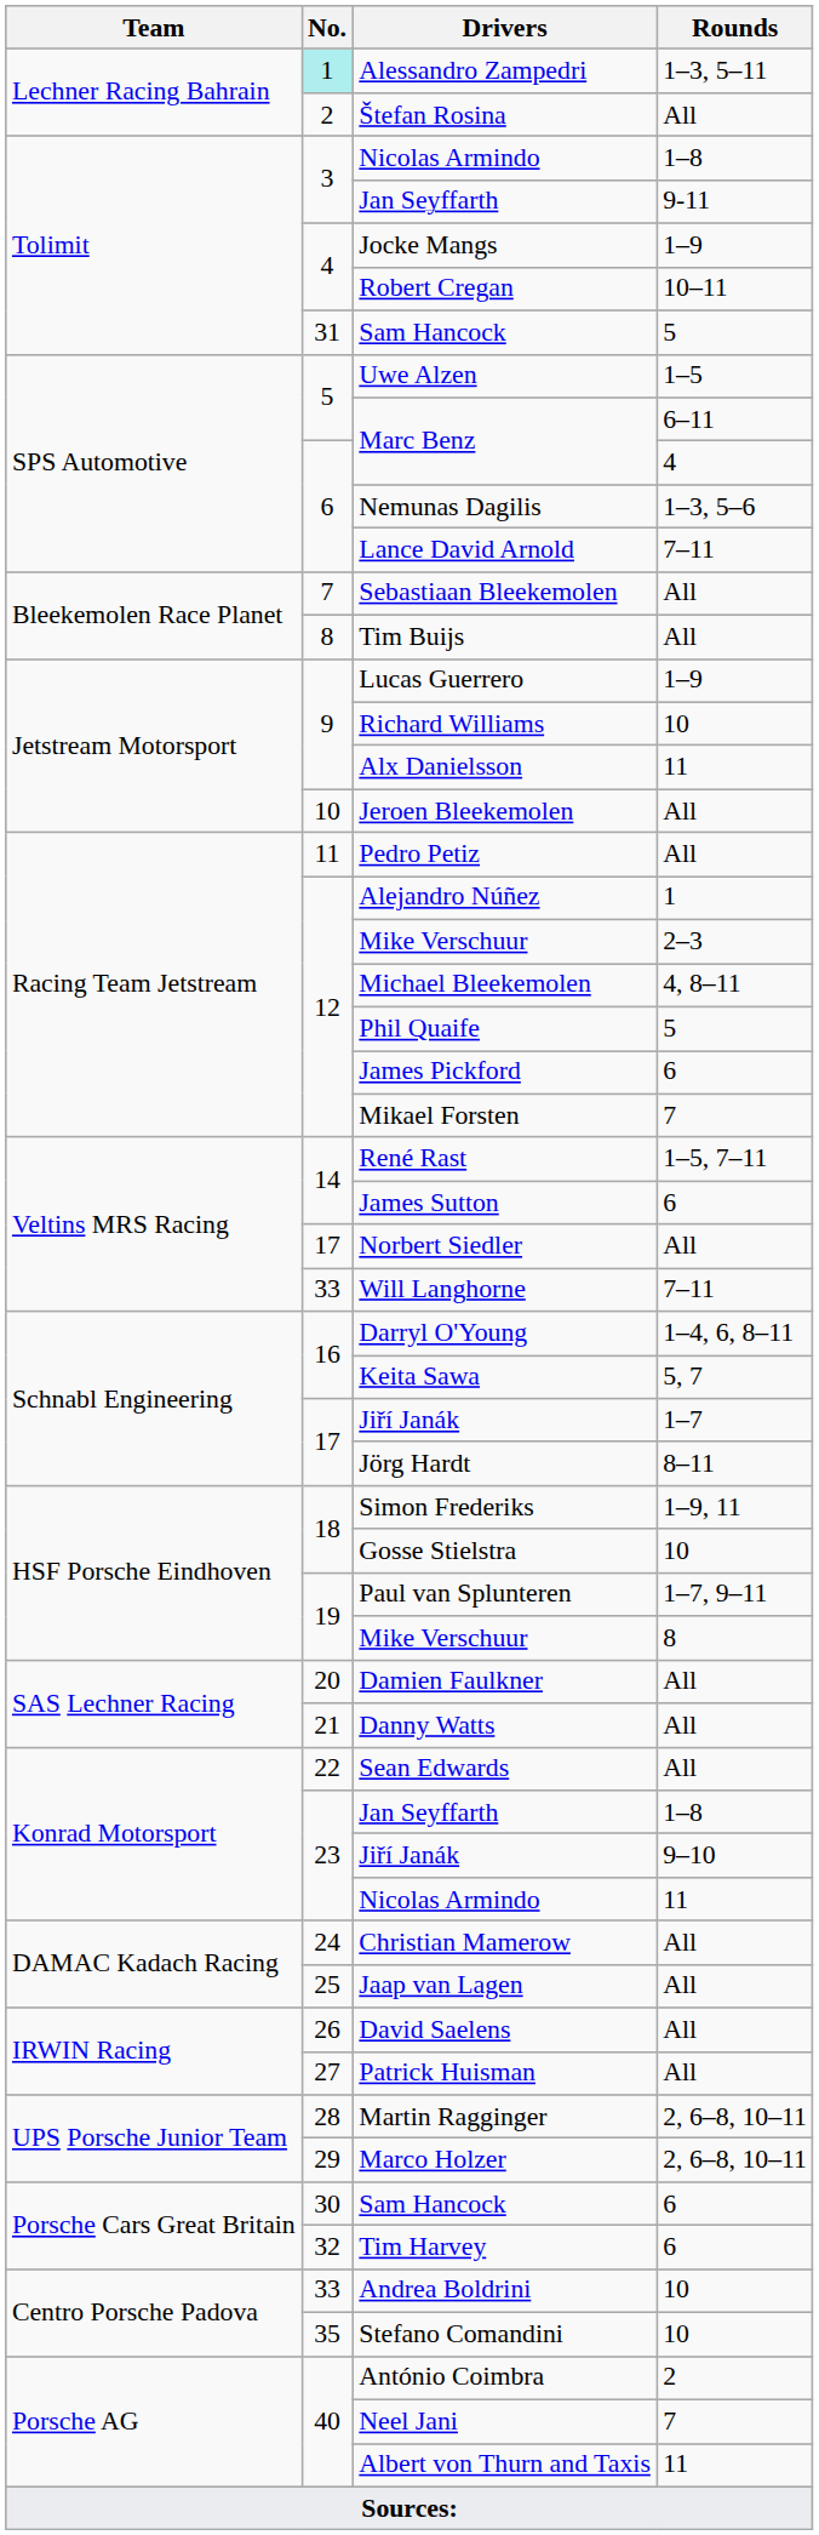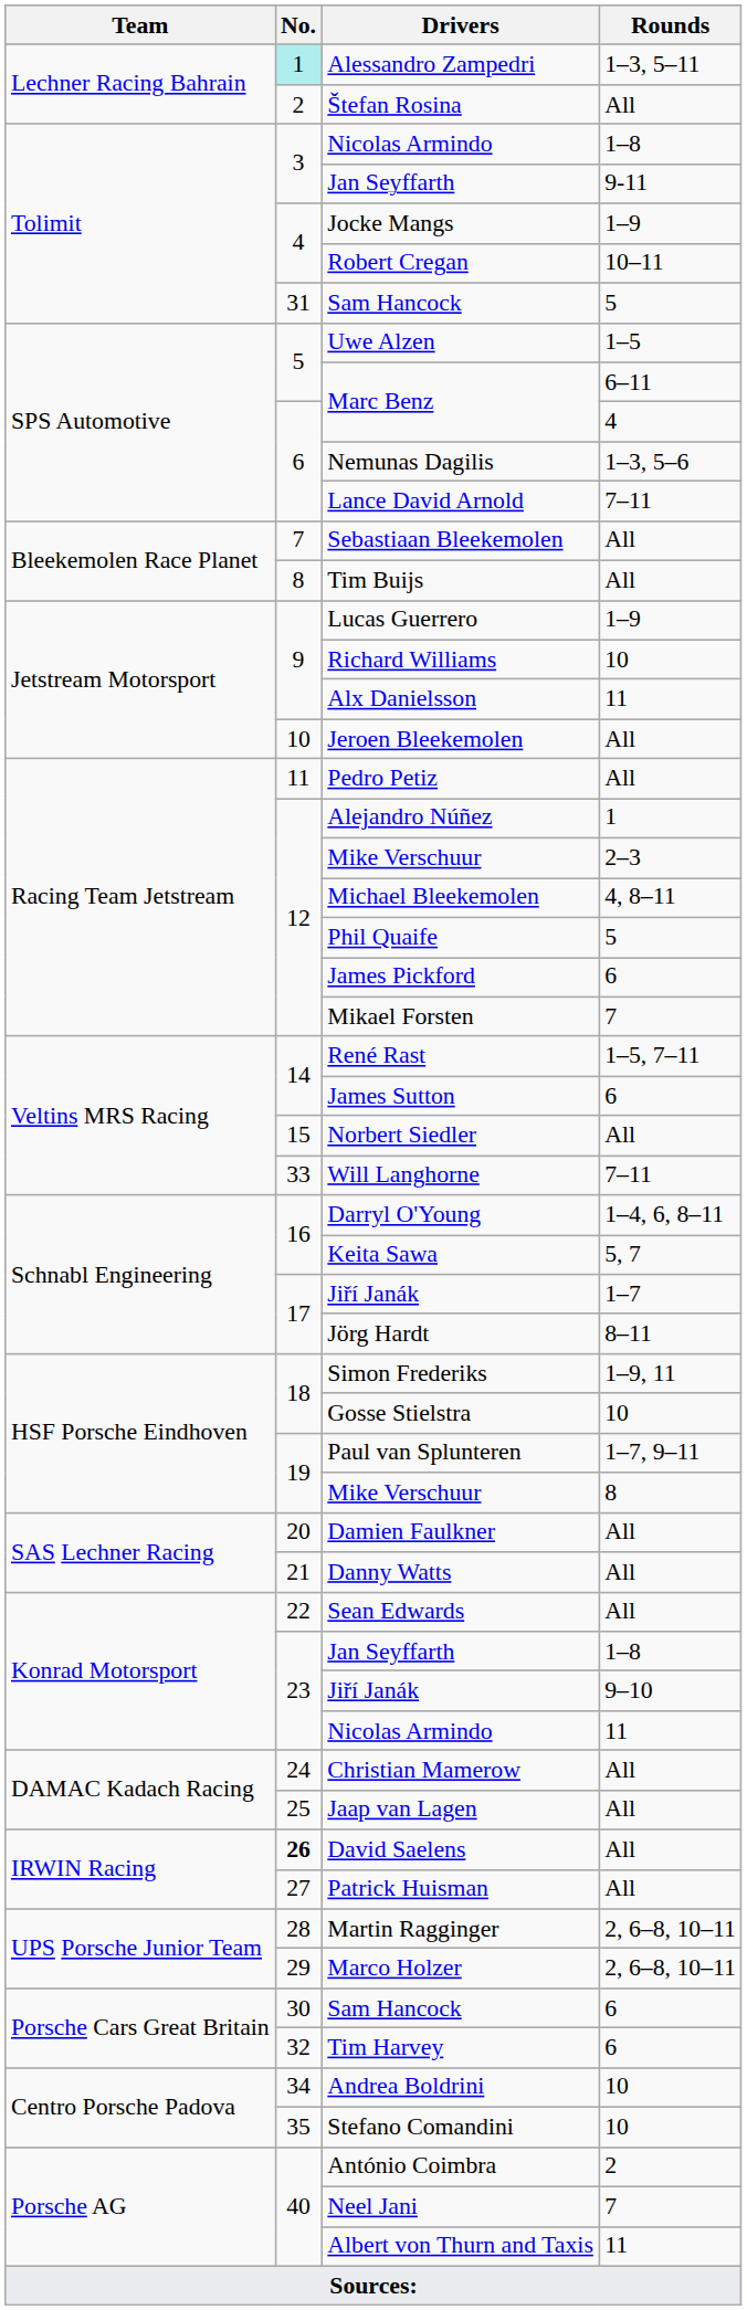 <table class="wikitable" style="font-size: 85%;">
 <tr>
 <th>Team</th>
 <th>No.</th>
 <th>Drivers</th>
 <th>Rounds</th>
 </tr>
 <tr>
 <td rowspan=2> <a href='#'>Lechner Racing Bahrain</a></td>
 <td align="center" style="background: paleturquoise;">1</td>
 <td> <a href='#'>Alessandro Zampedri</a></td>
 <td>1–3, 5–11</td>
 </tr>
 <tr>
 <td align="center">2</td>
 <td> <a href='#'>Štefan Rosina</a></td>
 <td>All</td>
 </tr>
 <tr>
 <td rowspan=5> <a href='#'>Tolimit</a></td>
 <td align="center" rowspan=2>3</td>
 <td> <a href='#'>Nicolas Armindo</a></td>
 <td>1–8</td>
 </tr>
 <tr>
 <td> <a href='#'>Jan Seyffarth</a></td>
 <td>9-11</td>
 </tr>
 <tr>
 <td align="center" rowspan=2>4</td>
 <td> Jocke Mangs</td>
 <td>1–9</td>
 </tr>
 <tr>
 <td> <a href='#'>Robert Cregan</a></td>
 <td>10–11</td>
 </tr>
 <tr>
 <td align="center">31</td>
 <td> <a href='#'>Sam Hancock</a></td>
 <td>5</td>
 </tr>
 <tr>
 <td rowspan=5> SPS Automotive</td>
 <td align="center" rowspan=2>5</td>
 <td> <a href='#'>Uwe Alzen</a></td>
 <td>1–5</td>
 </tr>
 <tr>
 <td rowspan=2> <a href='#'>Marc Benz</a></td>
 <td>6–11</td>
 </tr>
 <tr>
 <td align="center" rowspan=3>6</td>
 <td>4</td>
 </tr>
 <tr>
 <td> Nemunas Dagilis</td>
 <td>1–3, 5–6</td>
 </tr>
 <tr>
 <td> <a href='#'>Lance David Arnold</a></td>
 <td>7–11</td>
 </tr>
 <tr>
 <td rowspan=2> Bleekemolen Race Planet</td>
 <td align="center">7</td>
 <td> <a href='#'>Sebastiaan Bleekemolen</a></td>
 <td>All</td>
 </tr>
 <tr>
 <td align="center">8</td>
 <td> Tim Buijs</td>
 <td>All</td>
 </tr>
 <tr>
 <td rowspan=4> Jetstream Motorsport</td>
 <td align="center" rowspan=3>9</td>
 <td> Lucas Guerrero</td>
 <td>1–9</td>
 </tr>
 <tr>
 <td> <a href='#'>Richard Williams</a></td>
 <td>10</td>
 </tr>
 <tr>
 <td> <a href='#'>Alx Danielsson</a></td>
 <td>11</td>
 </tr>
 <tr>
 <td align="center">10</td>
 <td> <a href='#'>Jeroen Bleekemolen</a></td>
 <td>All</td>
 </tr>
 <tr>
 <td rowspan=7> Racing Team Jetstream</td>
 <td align="center">11</td>
 <td> <a href='#'>Pedro Petiz</a></td>
 <td>All</td>
 </tr>
 <tr>
 <td align="center" rowspan=6>12</td>
 <td> <a href='#'>Alejandro Núñez</a></td>
 <td>1</td>
 </tr>
 <tr>
 <td> <a href='#'>Mike Verschuur</a></td>
 <td>2–3</td>
 </tr>
 <tr>
 <td> <a href='#'>Michael Bleekemolen</a></td>
 <td>4, 8–11</td>
 </tr>
 <tr>
 <td> <a href='#'>Phil Quaife</a></td>
 <td>5</td>
 </tr>
 <tr>
 <td> <a href='#'>James Pickford</a></td>
 <td>6</td>
 </tr>
 <tr>
 <td> Mikael Forsten</td>
 <td>7</td>
 </tr>
 <tr>
 <td rowspan=4> <a href='#'>Veltins</a> MRS Racing</td>
 <td align="center" rowspan=2>14</td>
 <td> <a href='#'>René Rast</a></td>
 <td>1–5, 7–11</td>
 </tr>
 <tr>
 <td> <a href='#'>James Sutton</a></td>
 <td>6</td>
 </tr>
 <tr>
-<td align="center">17</td>
+<td align="center">15</td>
 <td> <a href='#'>Norbert Siedler</a></td>
 <td>All</td>
 </tr>
 <tr>
 <td align="center">33</td>
 <td> <a href='#'>Will Langhorne</a></td>
 <td>7–11</td>
 </tr>
 <tr>
 <td rowspan=4> Schnabl Engineering</td>
 <td align="center" rowspan=2>16</td>
 <td> <a href='#'>Darryl O'Young</a></td>
 <td>1–4, 6, 8–11</td>
 </tr>
 <tr>
 <td> <a href='#'>Keita Sawa</a></td>
 <td>5, 7</td>
 </tr>
 <tr>
 <td align="center" rowspan=2>17</td>
 <td> <a href='#'>Jiří Janák</a></td>
 <td>1–7</td>
 </tr>
 <tr>
 <td> Jörg Hardt</td>
 <td>8–11</td>
 </tr>
 <tr>
 <td rowspan=4> HSF Porsche Eindhoven</td>
 <td align="center" rowspan=2>18</td>
 <td> Simon Frederiks</td>
 <td>1–9, 11</td>
 </tr>
 <tr>
 <td> Gosse Stielstra</td>
 <td>10</td>
 </tr>
 <tr>
 <td align="center" rowspan=2>19</td>
 <td> Paul van Splunteren</td>
 <td>1–7, 9–11</td>
 </tr>
 <tr>
 <td> <a href='#'>Mike Verschuur</a></td>
 <td>8</td>
 </tr>
 <tr>
 <td rowspan=2> <a href='#'>SAS</a> <a href='#'>Lechner Racing</a></td>
 <td align="center">20</td>
 <td> <a href='#'>Damien Faulkner</a></td>
 <td>All</td>
 </tr>
 <tr>
 <td align="center">21</td>
 <td> <a href='#'>Danny Watts</a></td>
 <td>All</td>
 </tr>
 <tr>
 <td rowspan=4> <a href='#'>Konrad Motorsport</a></td>
 <td align="center">22</td>
 <td> <a href='#'>Sean Edwards</a></td>
 <td>All</td>
 </tr>
 <tr>
 <td align="center" rowspan=3>23</td>
 <td> <a href='#'>Jan Seyffarth</a></td>
 <td>1–8</td>
 </tr>
 <tr>
 <td> <a href='#'>Jiří Janák</a></td>
 <td>9–10</td>
 </tr>
 <tr>
 <td> <a href='#'>Nicolas Armindo</a></td>
 <td>11</td>
 </tr>
 <tr>
 <td rowspan=2> DAMAC Kadach Racing</td>
 <td align="center">24</td>
 <td> <a href='#'>Christian Mamerow</a></td>
 <td>All</td>
 </tr>
 <tr>
 <td align="center">25</td>
 <td> <a href='#'>Jaap van Lagen</a></td>
 <td>All</td>
 </tr>
 <tr>
 <td rowspan=2> <a href='#'>IRWIN Racing</a></td>
-<td align="center">26</td>
+<td align="center"><strong>26</strong></td>
 <td> <a href='#'>David Saelens</a></td>
 <td>All</td>
 </tr>
 <tr>
 <td align="center">27</td>
 <td> <a href='#'>Patrick Huisman</a></td>
 <td>All</td>
 </tr>
 <tr>
 <td rowspan=2> <a href='#'>UPS</a> <a href='#'>Porsche Junior Team</a></td>
 <td align="center">28</td>
 <td> Martin Ragginger</td>
 <td>2, 6–8, 10–11</td>
 </tr>
 <tr>
 <td align="center">29</td>
 <td> <a href='#'>Marco Holzer</a></td>
 <td>2, 6–8, 10–11</td>
 </tr>
 <tr>
 <td rowspan=2> <a href='#'>Porsche</a> Cars Great Britain</td>
 <td align="center">30</td>
 <td> <a href='#'>Sam Hancock</a></td>
 <td>6</td>
 </tr>
 <tr>
 <td align="center">32</td>
 <td> <a href='#'>Tim Harvey</a></td>
 <td>6</td>
 </tr>
 <tr>
 <td rowspan=2> Centro Porsche Padova</td>
-<td align="center">33</td>
+<td align="center">34</td>
 <td> <a href='#'>Andrea Boldrini</a></td>
 <td>10</td>
 </tr>
 <tr>
 <td align="center">35</td>
 <td> Stefano Comandini</td>
 <td>10</td>
 </tr>
 <tr>
 <td rowspan=3> <a href='#'>Porsche</a> AG</td>
 <td align="center" rowspan=3>40</td>
 <td> António Coimbra</td>
 <td>2</td>
 </tr>
 <tr>
 <td> <a href='#'>Neel Jani</a></td>
 <td>7</td>
 </tr>
 <tr>
 <td> <a href='#'>Albert von Thurn and Taxis</a></td>
 <td>11</td>
 </tr>
 <tr class="sortbottom">
 <td colspan="4" style="background-color:#EAECF0;text-align:center"><strong>Sources:</strong></td>
 </tr>
 </table>
